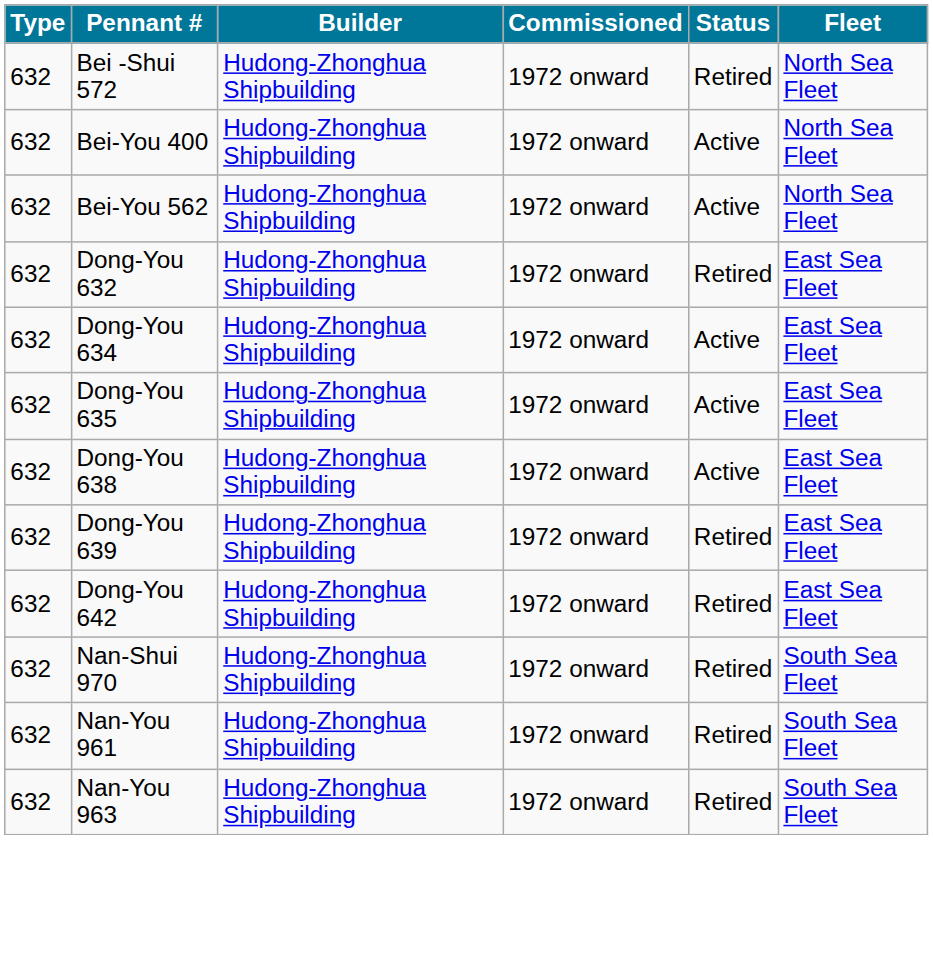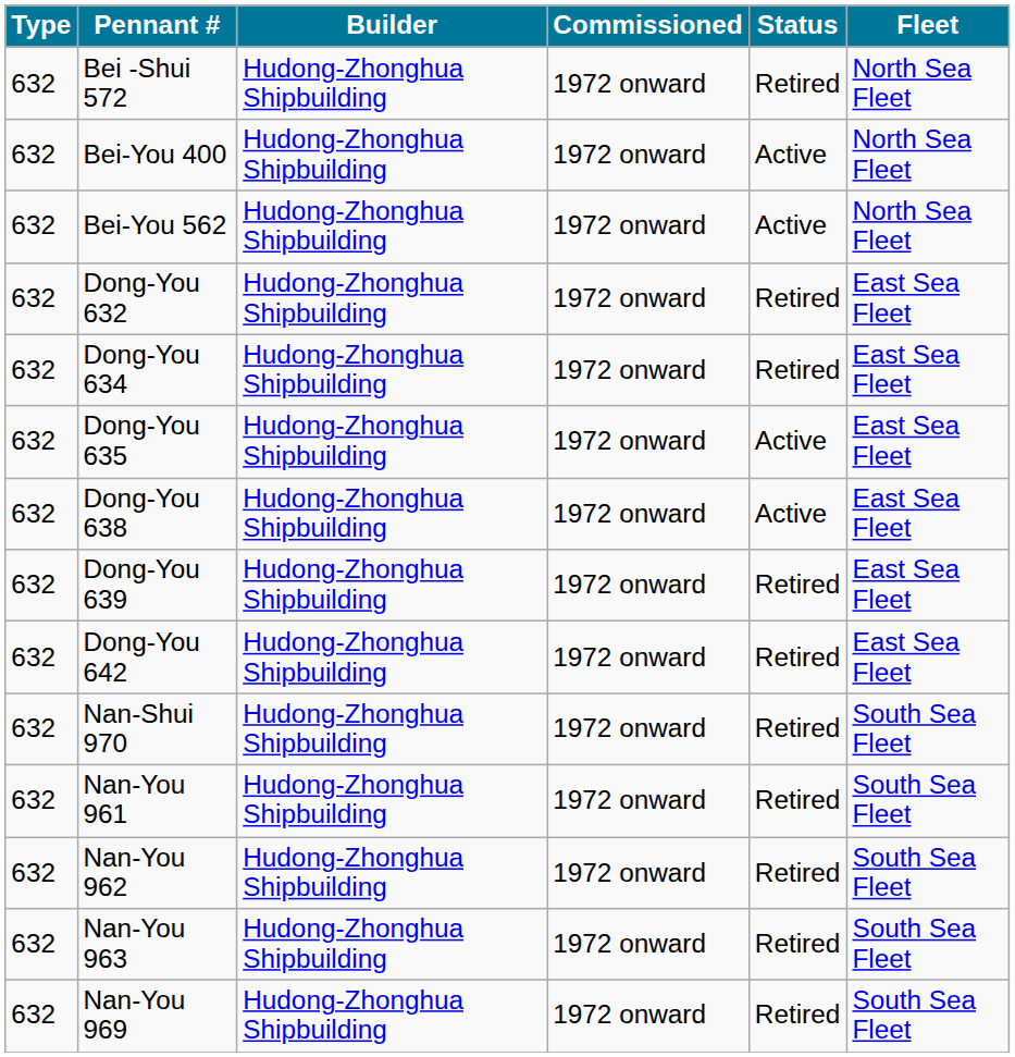 <table class="wikitable">
 <tr>
 <th style="background:#079;color:#fff;">Type</th>
 <th style="background:#079;color:#fff;">Pennant #</th>
 <th style="background:#079;color:#fff;">Builder</th>
 <th style="background:#079;color:#fff;">Commissioned</th>
 <th style="background:#079;color:#fff;">Status</th>
 <th style="background:#079;color:#fff;">Fleet</th>
 </tr>
 <tr>
 <td>632</td>
 <td>Bei -Shui 572</td>
 <td><a href='#'>Hudong-Zhonghua Shipbuilding</a></td>
 <td>1972 onward</td>
 <td>Retired</td>
 <td><a href='#'>North Sea Fleet</a></td>
 </tr>
 <tr>
 <td>632</td>
 <td>Bei-You  400</td>
 <td><a href='#'>Hudong-Zhonghua Shipbuilding</a></td>
 <td>1972 onward</td>
 <td>Active</td>
 <td><a href='#'>North Sea Fleet</a></td>
 </tr>
 <tr>
 <td>632</td>
 <td>Bei-You 562</td>
 <td><a href='#'>Hudong-Zhonghua Shipbuilding</a></td>
 <td>1972 onward</td>
 <td>Active</td>
 <td><a href='#'>North Sea Fleet</a></td>
 </tr>
 <tr>
 <td>632</td>
 <td>Dong-You 632</td>
 <td><a href='#'>Hudong-Zhonghua Shipbuilding</a></td>
 <td>1972 onward</td>
 <td>Retired</td>
 <td><a href='#'>East Sea Fleet</a></td>
 </tr>
 <tr>
 <td>632</td>
 <td>Dong-You 634</td>
 <td><a href='#'>Hudong-Zhonghua Shipbuilding</a></td>
 <td>1972 onward</td>
-<td>Active</td>
+<td>Retired</td>
 <td><a href='#'>East Sea Fleet</a></td>
 </tr>
 <tr>
 <td>632</td>
 <td>Dong-You 635</td>
 <td><a href='#'>Hudong-Zhonghua Shipbuilding</a></td>
 <td>1972 onward</td>
 <td>Active</td>
 <td><a href='#'>East Sea Fleet</a></td>
 </tr>
 <tr>
 <td>632</td>
 <td>Dong-You 638</td>
 <td><a href='#'>Hudong-Zhonghua Shipbuilding</a></td>
 <td>1972 onward</td>
 <td>Active</td>
 <td><a href='#'>East Sea Fleet</a></td>
 </tr>
 <tr>
 <td>632</td>
 <td>Dong-You 639</td>
 <td><a href='#'>Hudong-Zhonghua Shipbuilding</a></td>
 <td>1972 onward</td>
 <td>Retired</td>
 <td><a href='#'>East Sea Fleet</a></td>
 </tr>
 <tr>
 <td>632</td>
 <td>Dong-You 642</td>
 <td><a href='#'>Hudong-Zhonghua Shipbuilding</a></td>
 <td>1972 onward</td>
 <td>Retired</td>
 <td><a href='#'>East Sea Fleet</a></td>
 </tr>
 <tr>
 <td>632</td>
 <td>Nan-Shui 970</td>
 <td><a href='#'>Hudong-Zhonghua Shipbuilding</a></td>
 <td>1972 onward</td>
 <td>Retired</td>
 <td><a href='#'>South Sea Fleet</a></td>
 </tr>
 <tr>
 <td>632</td>
 <td>Nan-You 961</td>
 <td><a href='#'>Hudong-Zhonghua Shipbuilding</a></td>
 <td>1972 onward</td>
 <td>Retired</td>
 <td><a href='#'>South Sea Fleet</a></td>
 </tr>
 <tr>
 <td>632</td>
+<td>Nan-You 962</td>
+<td><a href='#'>Hudong-Zhonghua Shipbuilding</a></td>
+<td>1972 onward</td>
+<td>Retired</td>
+<td><a href='#'>South Sea Fleet</a></td>
+</tr>
+<tr>
+<td>632</td>
 <td>Nan-You 963</td>
 <td><a href='#'>Hudong-Zhonghua Shipbuilding</a></td>
 <td>1972 onward</td>
 <td>Retired</td>
 <td><a href='#'>South Sea Fleet</a></td>
 </tr>
+<tr>
+<td>632</td>
+<td>Nan-You 969</td>
+<td><a href='#'>Hudong-Zhonghua Shipbuilding</a></td>
+<td>1972 onward</td>
+<td>Retired</td>
+<td><a href='#'>South Sea Fleet</a></td>
+</tr>
 </table>
